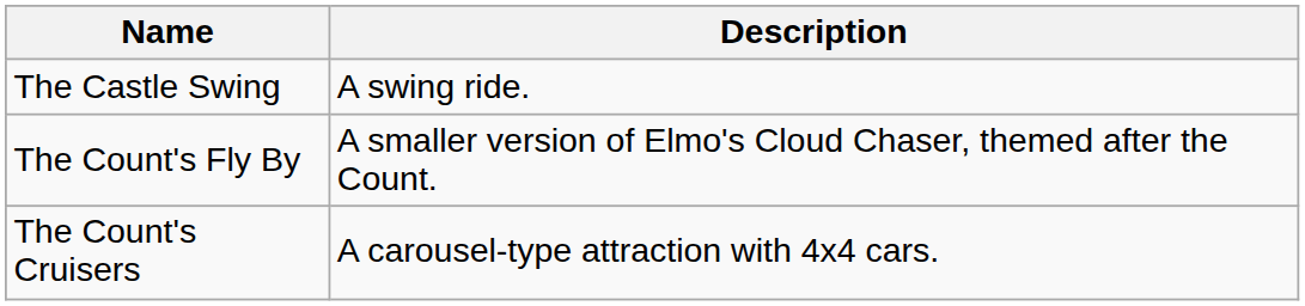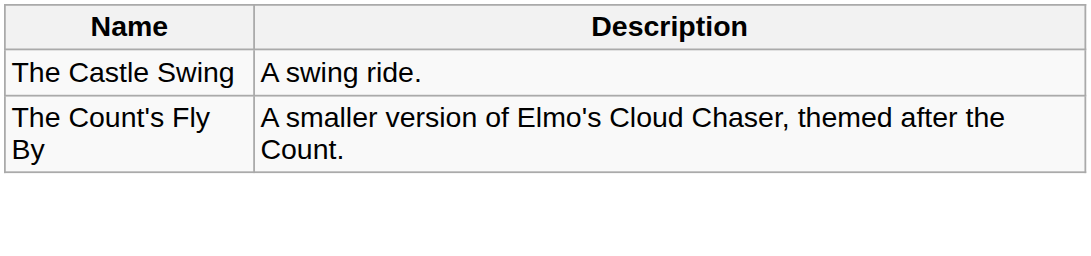 <table class="wikitable">
 <tr>
 <th>Name</th>
 <th>Description</th>
 </tr>
 <tr>
 <td>The Castle Swing</td>
 <td>A swing ride.</td>
 </tr>
 <tr>
 <td>The Count's Fly By</td>
 <td>A smaller version of Elmo's Cloud Chaser, themed after the Count.</td>
 </tr>
-<tr>
-<td>The Count's Cruisers</td>
-<td>A carousel-type attraction with 4x4 cars.</td>
-</tr>
 </table>
